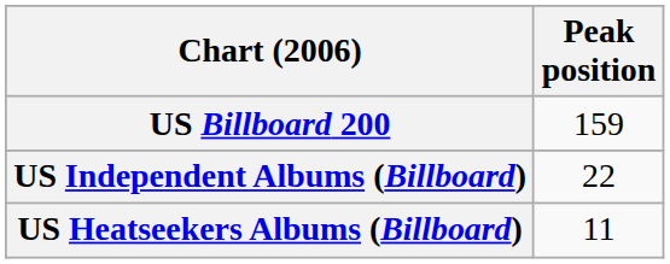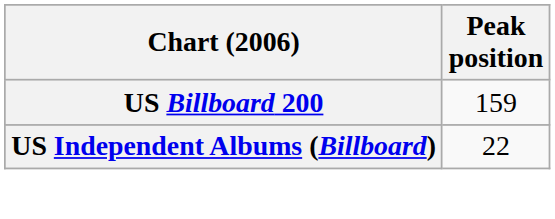 <table class="wikitable sortable plainrowheaders" style="text-align:center">
 <tr>
 <th scope="col">Chart (2006)</th>
 <th scope="col">Peak<br>position</th>
 </tr>
 <tr>
 <th scope="row">US <a href='#'><em>Billboard</em> 200</a></th>
 <td>159</td>
 </tr>
 <tr>
 <th scope="row">US <a href='#'>Independent Albums</a> (<em><a href='#'>Billboard</a></em>)</th>
 <td>22</td>
 </tr>
-<tr>
-<th scope="row">US <a href='#'>Heatseekers Albums</a> (<em><a href='#'>Billboard</a></em>)</th>
-<td>11</td>
-</tr>
 </table>
